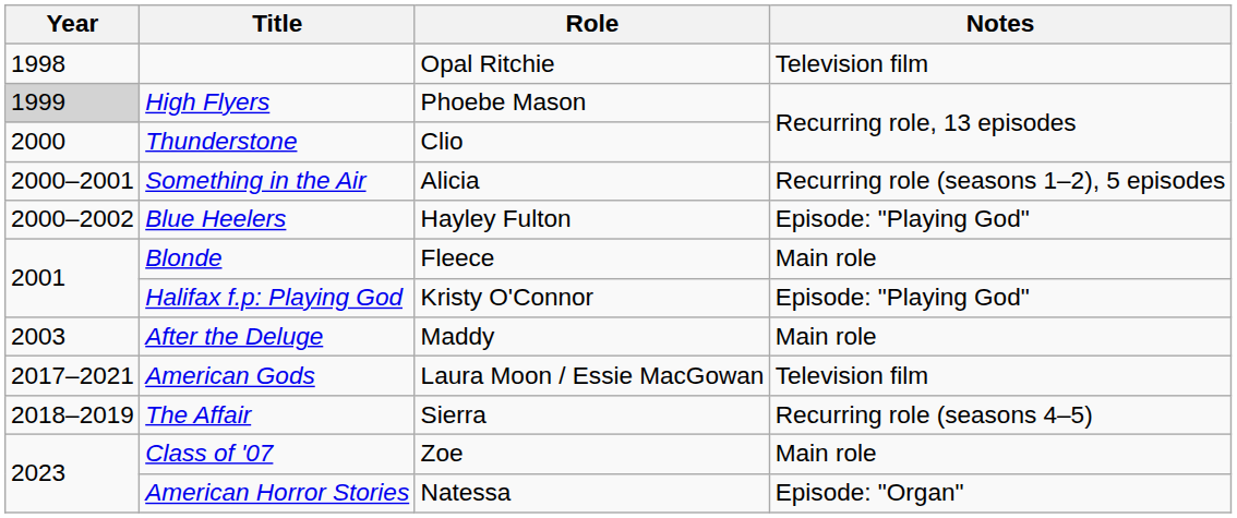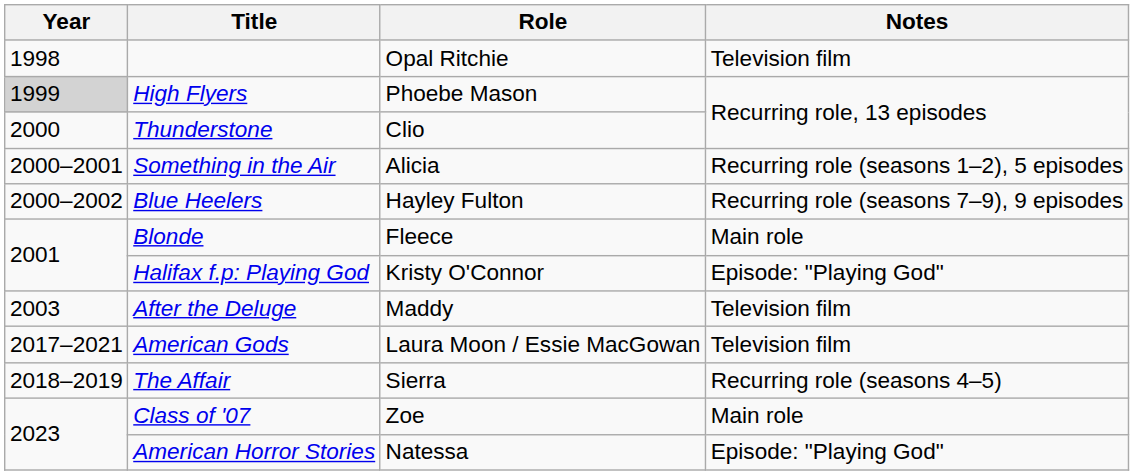 <table class="wikitable sortable">
 <tr>
 <th>Year</th>
 <th>Title</th>
 <th>Role</th>
 <th class="unsortable">Notes</th>
 </tr>
 <tr>
 <td>1998</td>
 <td><em></em></td>
 <td>Opal Ritchie</td>
 <td>Television film</td>
 </tr>
 <tr>
 <td style="background: lightgrey;">1999</td>
 <td><em><a href='#'>High Flyers</a></em></td>
 <td>Phoebe Mason</td>
 <td rowspan="2">Recurring role, 13 episodes</td>
 </tr>
 <tr>
 <td>2000</td>
 <td><em><a href='#'>Thunderstone</a></em></td>
 <td>Clio</td>
 </tr>
 <tr>
 <td>2000–2001</td>
 <td><em><a href='#'>Something in the Air</a></em></td>
 <td>Alicia</td>
 <td>Recurring role (seasons 1–2), 5 episodes</td>
 </tr>
 <tr>
 <td>2000–2002</td>
 <td><em><a href='#'>Blue Heelers</a></em></td>
 <td>Hayley Fulton</td>
-<td>Episode: "Playing God"</td>
+<td>Recurring role (seasons 7–9), 9 episodes</td>
 </tr>
 <tr>
 <td rowspan="2">2001</td>
 <td><em><a href='#'>Blonde</a></em></td>
 <td>Fleece</td>
 <td>Main role</td>
 </tr>
 <tr>
 <td><em><a href='#'>Halifax f.p: Playing God</a></em></td>
 <td>Kristy O'Connor</td>
 <td>Episode: "Playing God"</td>
 </tr>
 <tr>
 <td>2003</td>
 <td><em><a href='#'>After the Deluge</a></em></td>
 <td>Maddy</td>
-<td>Main role</td>
+<td>Television film</td>
 </tr>
 <tr>
 <td>2017–2021</td>
 <td><em><a href='#'>American Gods</a></em></td>
 <td>Laura Moon / Essie MacGowan</td>
 <td>Television film</td>
 </tr>
 <tr>
 <td>2018–2019</td>
 <td><em><a href='#'>The Affair</a></em></td>
 <td>Sierra</td>
 <td>Recurring role (seasons 4–5)</td>
 </tr>
 <tr>
 <td rowspan="2">2023</td>
 <td><em><a href='#'>Class of '07</a></em></td>
 <td>Zoe</td>
 <td>Main role</td>
 </tr>
 <tr>
 <td><em><a href='#'>American Horror Stories</a></em></td>
 <td>Natessa</td>
-<td>Episode: "Organ"</td>
+<td>Episode: "Playing God"</td>
 </tr>
 </table>
